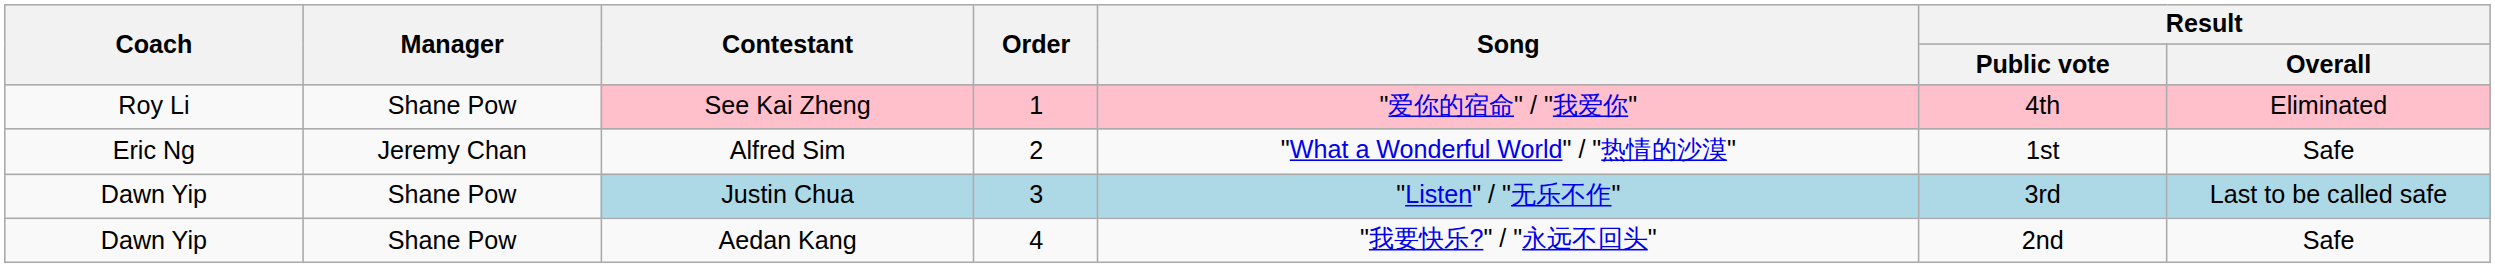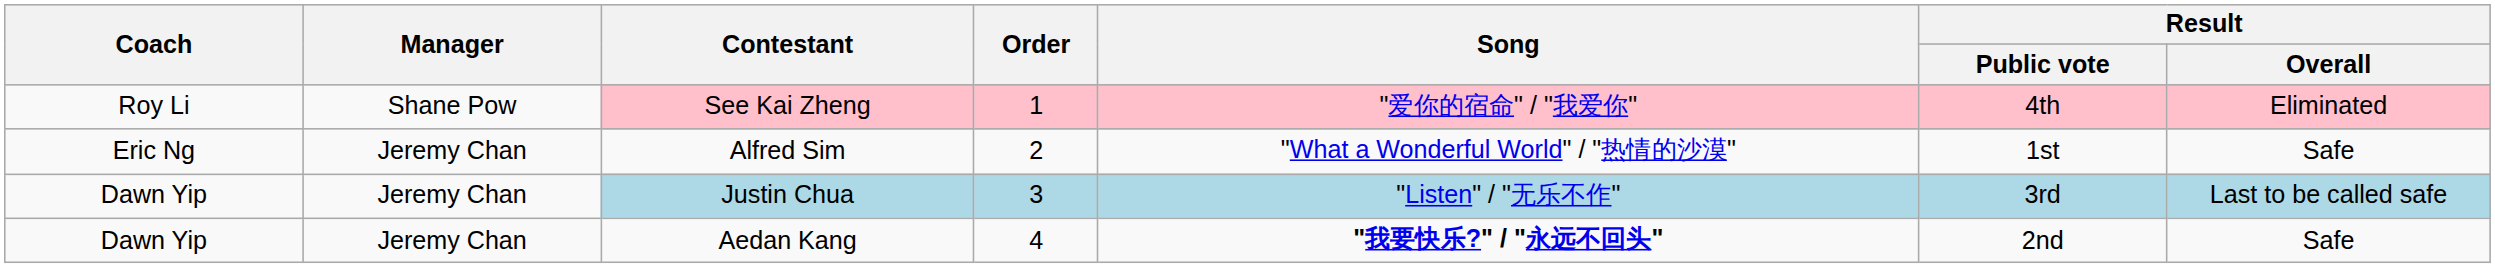 <table class="wikitable" style="text-align: center; width:100%;">
 <tr>
 <th rowspan=2 style="width:12%;">Coach</th>
 <th rowspan=2 style="width:12%;">Manager</th>
 <th rowspan=2 style="width:15%;">Contestant</th>
 <th rowspan=2 style="width:5%;">Order</th>
 <th rowspan=2 style="width:33%;">Song</th>
 <th colspan=2>Result</th>
 </tr>
 <tr>
 <th style="width:10%;">Public vote</th>
 <th style="width:13%;">Overall</th>
 </tr>
 <tr>
 <td>Roy Li</td>
 <td>Shane Pow</td>
 <td style="background:pink;">See Kai Zheng</td>
 <td style="background:pink;">1</td>
 <td style="background:pink;">"<a href='#'>爱你的宿命</a>" / "<a href='#'>我爱你</a>"</td>
 <td style="background:pink;">4th</td>
 <td style="background:pink;">Eliminated</td>
 </tr>
 <tr>
 <td>Eric Ng</td>
 <td>Jeremy Chan</td>
 <td>Alfred Sim</td>
 <td>2</td>
 <td>"<a href='#'>What a Wonderful World</a>" / "<a href='#'>热情的沙漠</a>"</td>
 <td>1st</td>
 <td>Safe</td>
 </tr>
 <tr>
 <td>Dawn Yip</td>
-<td>Shane Pow</td>
+<td>Jeremy Chan</td>
 <td style="background:lightblue;">Justin Chua</td>
 <td style="background:lightblue;">3</td>
 <td style="background:lightblue;">"<a href='#'>Listen</a>" / "<a href='#'>无乐不作</a>"</td>
 <td style="background:lightblue;">3rd</td>
 <td style="background:lightblue;">Last to be called safe</td>
 </tr>
 <tr>
 <td>Dawn Yip</td>
-<td>Shane Pow</td>
+<td>Jeremy Chan</td>
 <td>Aedan Kang</td>
 <td>4</td>
-<td>"<a href='#'>我要快乐?</a>" / "<a href='#'>永远不回头</a>"</td>
+<td><strong>"<a href='#'>我要快乐?</a>" / "<a href='#'>永远不回头</a>"</strong></td>
 <td>2nd</td>
 <td>Safe</td>
 </tr>
 </table>
